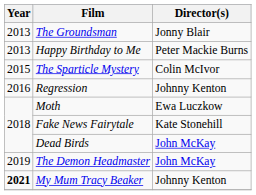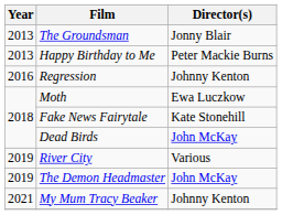 <table class="wikitable">
 <tr style="background:#b0c4de; text-align:center;">
 <th>Year</th>
 <th>Film</th>
 <th>Director(s)</th>
 </tr>
 <tr>
 <td>2013</td>
 <td><em><a href='#'>The Groundsman</a></em></td>
 <td>Jonny Blair</td>
 </tr>
 <tr>
 <td>2013</td>
 <td><em>Happy Birthday to Me</em></td>
 <td>Peter Mackie Burns</td>
-</tr>
-<tr>
-<td rowspan="1">2015</td>
-<td><em><a href='#'>The Sparticle Mystery</a></em></td>
-<td>Colin McIvor</td>
 </tr>
 <tr>
 <td>2016</td>
 <td><em>Regression</em></td>
 <td>Johnny Kenton</td>
 </tr>
 <tr>
 <td rowspan="3">2018</td>
 <td><em>Moth</em></td>
 <td>Ewa Luczkow</td>
 </tr>
 <tr>
 <td><em>Fake News Fairytale</em></td>
 <td>Kate Stonehill</td>
 </tr>
 <tr>
 <td><em>Dead Birds</em></td>
 <td><a href='#'>John McKay</a></td>
 </tr>
 <tr>
 <td>2019</td>
+<td><em><a href='#'>River City</a></em></td>
+<td>Various</td>
+</tr>
+<tr>
+<td>2019</td>
 <td><em><a href='#'>The Demon Headmaster</a></em></td>
 <td><a href='#'>John McKay</a></td>
 </tr>
 <tr>
-<td><strong>2021</strong></td>
+<td>2021</td>
 <td><em><a href='#'>My Mum Tracy Beaker</a></em></td>
 <td>Johnny Kenton</td>
 </tr>
 <tr>
 </tr>
 </table>
